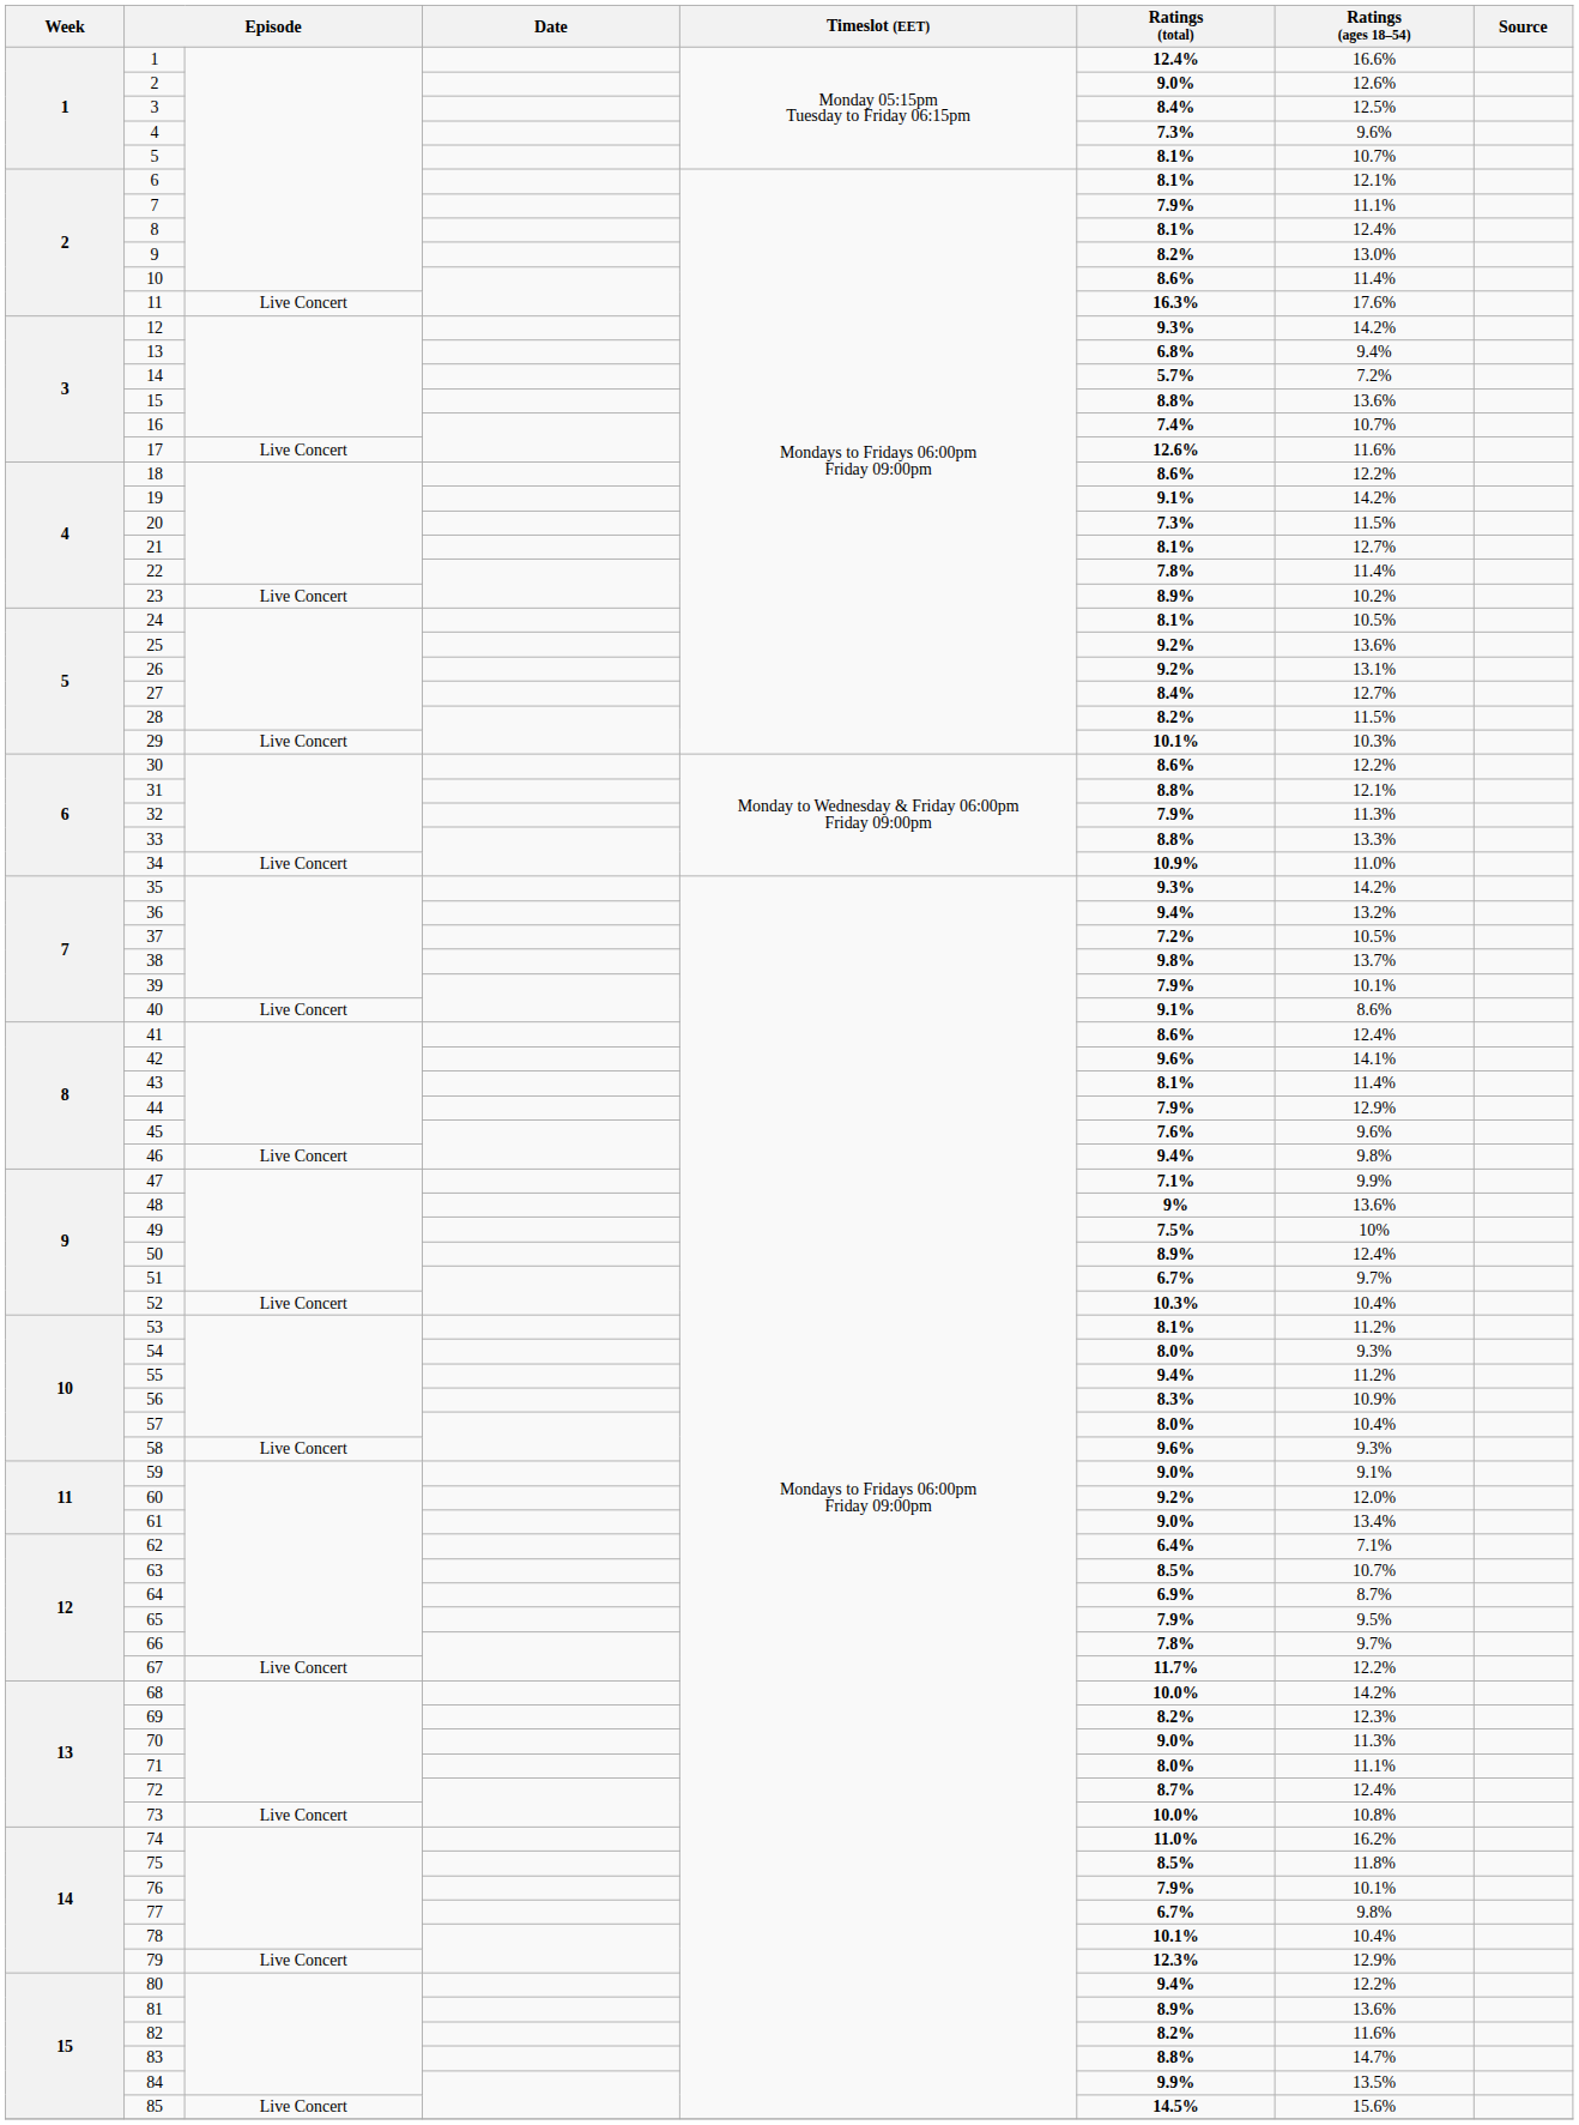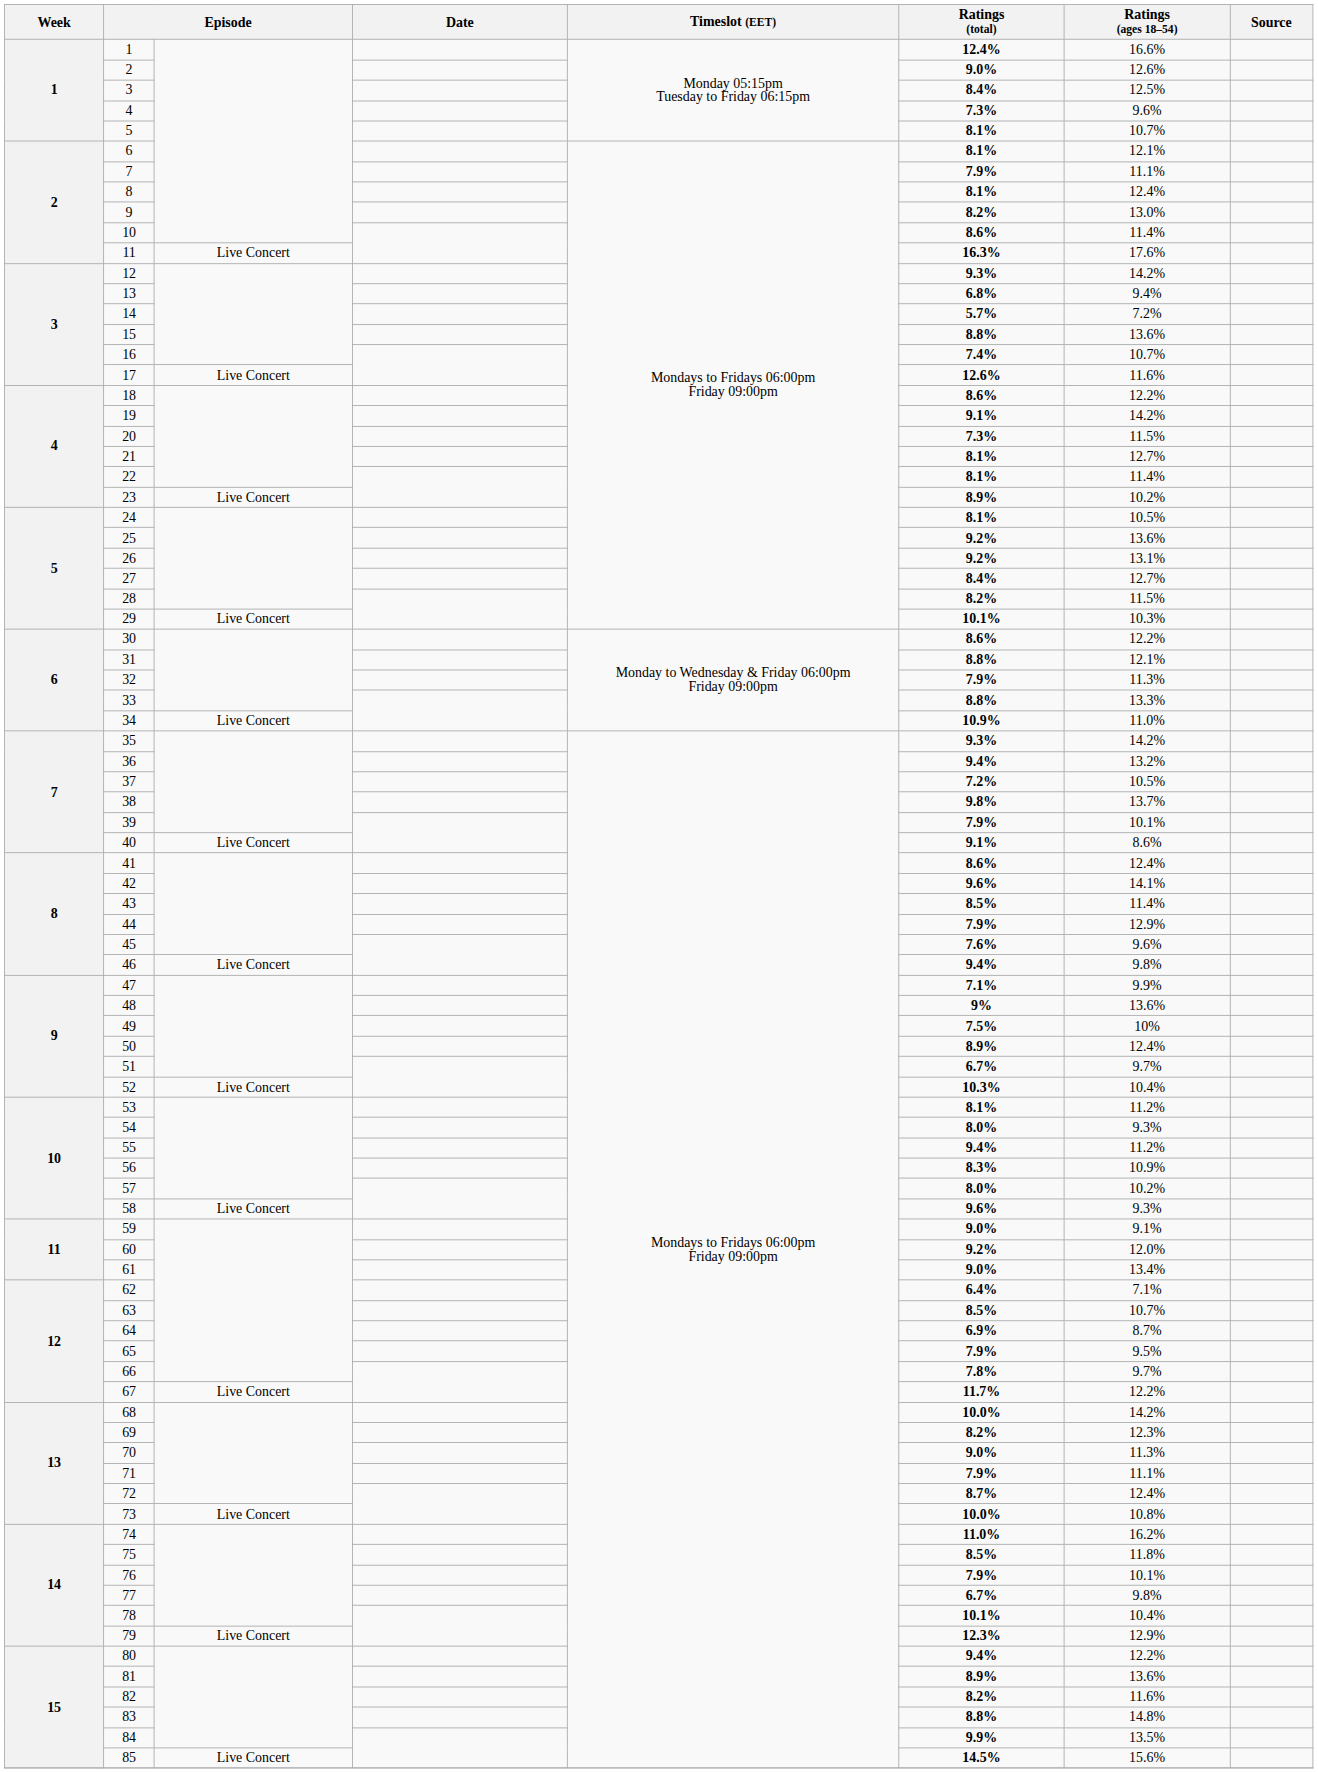 <table class="wikitable" style="text-align:center; background:#f9f9f9; line-height:16px;" width="95%">
 <tr>
 <th width="06%">Week</th>
 <th width="15%" colspan="2">Episode</th>
 <th width="13%">Date</th>
 <th width="20%">Timeslot <small>(EET)</small></th>
 <th width="10%">Ratings<br><small>(total)</small></th>
 <th width="10%">Ratings<br><small>(ages 18–54)</small></th>
 <th width="5%">Source</th>
 </tr>
 <tr>
 <th rowspan="5">1</th>
 <td>1</td>
 <td rowspan="10"></td>
 <td></td>
 <td rowspan="5">Monday 05:15pm<br>Tuesday to Friday 06:15pm</td>
 <td><strong>12.4%</strong></td>
 <td>16.6%</td>
 <td></td>
 </tr>
 <tr>
 <td>2</td>
 <td></td>
 <td><strong>9.0%</strong></td>
 <td>12.6%</td>
 <td></td>
 </tr>
 <tr>
 <td>3</td>
 <td></td>
 <td><strong>8.4%</strong></td>
 <td>12.5%</td>
 <td></td>
 </tr>
 <tr>
 <td>4</td>
 <td></td>
 <td><strong>7.3%</strong></td>
 <td>9.6%</td>
 <td></td>
 </tr>
 <tr>
 <td>5</td>
 <td></td>
 <td><strong>8.1%</strong></td>
 <td>10.7%</td>
 <td></td>
 </tr>
 <tr>
 <th rowspan="6">2</th>
 <td>6</td>
 <td></td>
 <td rowspan="24">Mondays to Fridays 06:00pm<br>Friday 09:00pm</td>
 <td><strong>8.1%</strong></td>
 <td>12.1%</td>
 <td></td>
 </tr>
 <tr>
 <td>7</td>
 <td></td>
 <td><strong>7.9%</strong></td>
 <td>11.1%</td>
 <td></td>
 </tr>
 <tr>
 <td>8</td>
 <td></td>
 <td><strong>8.1%</strong></td>
 <td>12.4%</td>
 <td></td>
 </tr>
 <tr>
 <td>9</td>
 <td></td>
 <td><strong>8.2%</strong></td>
 <td>13.0%</td>
 <td></td>
 </tr>
 <tr>
 <td>10</td>
 <td rowspan="2"></td>
 <td><strong>8.6%</strong></td>
 <td>11.4%</td>
 <td></td>
 </tr>
 <tr>
 <td>11</td>
 <td>Live Concert</td>
 <td><strong>16.3%</strong></td>
 <td>17.6%</td>
 <td></td>
 </tr>
 <tr>
 <th rowspan="6">3</th>
 <td>12</td>
 <td rowspan="5"></td>
 <td></td>
 <td><strong>9.3%</strong></td>
 <td>14.2%</td>
 <td></td>
 </tr>
 <tr>
 <td>13</td>
 <td></td>
 <td><strong>6.8%</strong></td>
 <td>9.4%</td>
 <td></td>
 </tr>
 <tr>
 <td>14</td>
 <td></td>
 <td><strong>5.7%</strong></td>
 <td>7.2%</td>
 <td></td>
 </tr>
 <tr>
 <td>15</td>
 <td></td>
 <td><strong>8.8%</strong></td>
 <td>13.6%</td>
 <td></td>
 </tr>
 <tr>
 <td>16</td>
 <td rowspan="2"></td>
 <td><strong>7.4%</strong></td>
 <td>10.7%</td>
 <td></td>
 </tr>
 <tr>
 <td>17</td>
 <td>Live Concert</td>
 <td><strong>12.6%</strong></td>
 <td>11.6%</td>
 <td></td>
 </tr>
 <tr>
 <th rowspan="6">4</th>
 <td>18</td>
 <td rowspan="5"></td>
 <td></td>
 <td><strong>8.6%</strong></td>
 <td>12.2%</td>
 <td></td>
 </tr>
 <tr>
 <td>19</td>
 <td></td>
 <td><strong>9.1%</strong></td>
 <td>14.2%</td>
 <td></td>
 </tr>
 <tr>
 <td>20</td>
 <td></td>
 <td><strong>7.3%</strong></td>
 <td>11.5%</td>
 <td></td>
 </tr>
 <tr>
 <td>21</td>
 <td></td>
 <td><strong>8.1%</strong></td>
 <td>12.7%</td>
 <td></td>
 </tr>
 <tr>
 <td>22</td>
 <td rowspan="2"></td>
-<td><strong>7.8%</strong></td>
+<td><strong>8.1%</strong></td>
 <td>11.4%</td>
 <td></td>
 </tr>
 <tr>
 <td>23</td>
 <td>Live Concert</td>
 <td><strong>8.9%</strong></td>
 <td>10.2%</td>
 <td></td>
 </tr>
 <tr>
 <th rowspan="6">5</th>
 <td>24</td>
 <td rowspan="5"></td>
 <td></td>
 <td><strong>8.1%</strong></td>
 <td>10.5%</td>
 <td></td>
 </tr>
 <tr>
 <td>25</td>
 <td></td>
 <td><strong>9.2%</strong></td>
 <td>13.6%</td>
 <td></td>
 </tr>
 <tr>
 <td>26</td>
 <td></td>
 <td><strong>9.2%</strong></td>
 <td>13.1%</td>
 <td></td>
 </tr>
 <tr>
 <td>27</td>
 <td></td>
 <td><strong>8.4%</strong></td>
 <td>12.7%</td>
 <td></td>
 </tr>
 <tr>
 <td>28</td>
 <td rowspan="2"></td>
 <td><strong>8.2%</strong></td>
 <td>11.5%</td>
 <td></td>
 </tr>
 <tr>
 <td>29</td>
 <td>Live Concert</td>
 <td><strong>10.1%</strong></td>
 <td>10.3%</td>
 <td></td>
 </tr>
 <tr>
 <th rowspan="5">6</th>
 <td>30</td>
 <td rowspan="4"></td>
 <td></td>
 <td rowspan="5">Monday to Wednesday & Friday 06:00pm<br>Friday 09:00pm</td>
 <td><strong>8.6%</strong></td>
 <td>12.2%</td>
 <td></td>
 </tr>
 <tr>
 <td>31</td>
 <td></td>
 <td><strong>8.8%</strong></td>
 <td>12.1%</td>
 <td></td>
 </tr>
 <tr>
 <td>32</td>
 <td></td>
 <td><strong>7.9%</strong></td>
 <td>11.3%</td>
 <td></td>
 </tr>
 <tr>
 <td>33</td>
 <td rowspan="2"></td>
 <td><strong>8.8%</strong></td>
 <td>13.3%</td>
 <td></td>
 </tr>
 <tr>
 <td>34</td>
 <td>Live Concert</td>
 <td><strong>10.9%</strong></td>
 <td>11.0%</td>
 <td></td>
 </tr>
 <tr>
 <th rowspan="6">7</th>
 <td>35</td>
 <td rowspan="5"></td>
 <td></td>
 <td rowspan="51">Mondays to Fridays 06:00pm<br>Friday 09:00pm</td>
 <td><strong>9.3%</strong></td>
 <td>14.2%</td>
 <td></td>
 </tr>
 <tr>
 <td>36</td>
 <td></td>
 <td><strong>9.4%</strong></td>
 <td>13.2%</td>
 <td></td>
 </tr>
 <tr>
 <td>37</td>
 <td></td>
 <td><strong>7.2%</strong></td>
 <td>10.5%</td>
 <td></td>
 </tr>
 <tr>
 <td>38</td>
 <td></td>
 <td><strong>9.8%</strong></td>
 <td>13.7%</td>
 <td></td>
 </tr>
 <tr>
 <td>39</td>
 <td rowspan="2"></td>
 <td><strong>7.9%</strong></td>
 <td>10.1%</td>
 <td></td>
 </tr>
 <tr>
 <td>40</td>
 <td>Live Concert</td>
 <td><strong>9.1%</strong></td>
 <td>8.6%</td>
 <td></td>
 </tr>
 <tr>
 <th rowspan="6">8</th>
 <td>41</td>
 <td rowspan="5"></td>
 <td></td>
 <td><strong>8.6%</strong></td>
 <td>12.4%</td>
 <td></td>
 </tr>
 <tr>
 <td>42</td>
 <td></td>
 <td><strong>9.6%</strong></td>
 <td>14.1%</td>
 <td></td>
 </tr>
 <tr>
 <td>43</td>
 <td></td>
-<td><strong>8.1%</strong></td>
+<td><strong>8.5%</strong></td>
 <td>11.4%</td>
 <td></td>
 </tr>
 <tr>
 <td>44</td>
 <td></td>
 <td><strong>7.9%</strong></td>
 <td>12.9%</td>
 <td></td>
 </tr>
 <tr>
 <td>45</td>
 <td rowspan="2"></td>
 <td><strong>7.6%</strong></td>
 <td>9.6%</td>
 <td></td>
 </tr>
 <tr>
 <td>46</td>
 <td>Live Concert</td>
 <td><strong>9.4%</strong></td>
 <td>9.8%</td>
 <td></td>
 </tr>
 <tr>
 <th rowspan="6">9</th>
 <td>47</td>
 <td rowspan="5"></td>
 <td></td>
 <td><strong>7.1%</strong></td>
 <td>9.9%</td>
 <td></td>
 </tr>
 <tr>
 <td>48</td>
 <td></td>
 <td><strong>9%</strong></td>
 <td>13.6%</td>
 <td></td>
 </tr>
 <tr>
 <td>49</td>
 <td></td>
 <td><strong>7.5%</strong></td>
 <td>10%</td>
 <td></td>
 </tr>
 <tr>
 <td>50</td>
 <td></td>
 <td><strong>8.9%</strong></td>
 <td>12.4%</td>
 <td></td>
 </tr>
 <tr>
 <td>51</td>
 <td rowspan="2"></td>
 <td><strong>6.7%</strong></td>
 <td>9.7%</td>
 <td></td>
 </tr>
 <tr>
 <td>52</td>
 <td>Live Concert</td>
 <td><strong>10.3%</strong></td>
 <td>10.4%</td>
 <td></td>
 </tr>
 <tr>
 <th rowspan="6">10</th>
 <td>53</td>
 <td rowspan="5"></td>
 <td></td>
 <td><strong>8.1%</strong></td>
 <td>11.2%</td>
 <td></td>
 </tr>
 <tr>
 <td>54</td>
 <td></td>
 <td><strong>8.0%</strong></td>
 <td>9.3%</td>
 <td></td>
 </tr>
 <tr>
 <td>55</td>
 <td></td>
 <td><strong>9.4%</strong></td>
 <td>11.2%</td>
 <td></td>
 </tr>
 <tr>
 <td>56</td>
 <td></td>
 <td><strong>8.3%</strong></td>
 <td>10.9%</td>
 <td></td>
 </tr>
 <tr>
 <td>57</td>
 <td rowspan="2"></td>
 <td><strong>8.0%</strong></td>
-<td>10.4%</td>
+<td>10.2%</td>
 <td></td>
 </tr>
 <tr>
 <td>58</td>
 <td>Live Concert</td>
 <td><strong>9.6%</strong></td>
 <td>9.3%</td>
 <td></td>
 </tr>
 <tr>
 <th rowspan="3">11</th>
 <td>59</td>
 <td rowspan="8"></td>
 <td></td>
 <td><strong>9.0%</strong></td>
 <td>9.1%</td>
 <td></td>
 </tr>
 <tr>
 <td>60</td>
 <td></td>
 <td><strong>9.2%</strong></td>
 <td>12.0%</td>
 <td></td>
 </tr>
 <tr>
 <td>61</td>
 <td></td>
 <td><strong>9.0%</strong></td>
 <td>13.4%</td>
 <td></td>
 </tr>
 <tr>
 <th rowspan="6">12</th>
 <td>62</td>
 <td></td>
 <td><strong>6.4%</strong></td>
 <td>7.1%</td>
 <td></td>
 </tr>
 <tr>
 <td>63</td>
 <td></td>
 <td><strong>8.5%</strong></td>
 <td>10.7%</td>
 <td></td>
 </tr>
 <tr>
 <td>64</td>
 <td></td>
 <td><strong>6.9%</strong></td>
 <td>8.7%</td>
 <td></td>
 </tr>
 <tr>
 <td>65</td>
 <td></td>
 <td><strong>7.9%</strong></td>
 <td>9.5%</td>
 <td></td>
 </tr>
 <tr>
 <td>66</td>
 <td rowspan="2"></td>
 <td><strong>7.8%</strong></td>
 <td>9.7%</td>
 <td></td>
 </tr>
 <tr>
 <td>67</td>
 <td>Live Concert</td>
 <td><strong>11.7%</strong></td>
 <td>12.2%</td>
 <td></td>
 </tr>
 <tr>
 <th rowspan="6">13</th>
 <td>68</td>
 <td rowspan="5"></td>
 <td></td>
 <td><strong>10.0%</strong></td>
 <td>14.2%</td>
 <td></td>
 </tr>
 <tr>
 <td>69</td>
 <td></td>
 <td><strong>8.2%</strong></td>
 <td>12.3%</td>
 <td></td>
 </tr>
 <tr>
 <td>70</td>
 <td></td>
 <td><strong>9.0%</strong></td>
 <td>11.3%</td>
 <td></td>
 </tr>
 <tr>
 <td>71</td>
 <td></td>
-<td><strong>8.0%</strong></td>
+<td><strong>7.9%</strong></td>
 <td>11.1%</td>
 <td></td>
 </tr>
 <tr>
 <td>72</td>
 <td rowspan="2"></td>
 <td><strong>8.7%</strong></td>
 <td>12.4%</td>
 <td></td>
 </tr>
 <tr>
 <td>73</td>
 <td>Live Concert</td>
 <td><strong>10.0%</strong></td>
 <td>10.8%</td>
 <td></td>
 </tr>
 <tr>
 <th rowspan="6">14</th>
 <td>74</td>
 <td rowspan="5"></td>
 <td></td>
 <td><strong>11.0%</strong></td>
 <td>16.2%</td>
 <td></td>
 </tr>
 <tr>
 <td>75</td>
 <td></td>
 <td><strong>8.5%</strong></td>
 <td>11.8%</td>
 <td></td>
 </tr>
 <tr>
 <td>76</td>
 <td></td>
 <td><strong>7.9%</strong></td>
 <td>10.1%</td>
 <td></td>
 </tr>
 <tr>
 <td>77</td>
 <td></td>
 <td><strong>6.7%</strong></td>
 <td>9.8%</td>
 <td></td>
 </tr>
 <tr>
 <td>78</td>
 <td rowspan="2"></td>
 <td><strong>10.1%</strong></td>
 <td>10.4%</td>
 <td></td>
 </tr>
 <tr>
 <td>79</td>
 <td>Live Concert</td>
 <td><strong>12.3%</strong></td>
 <td>12.9%</td>
 <td></td>
 </tr>
 <tr>
 <th rowspan="6">15</th>
 <td>80</td>
 <td rowspan="5"></td>
 <td></td>
 <td><strong>9.4%</strong></td>
 <td>12.2%</td>
 <td></td>
 </tr>
 <tr>
 <td>81</td>
 <td></td>
 <td><strong>8.9%</strong></td>
 <td>13.6%</td>
 <td></td>
 </tr>
 <tr>
 <td>82</td>
 <td></td>
 <td><strong>8.2%</strong></td>
 <td>11.6%</td>
 <td></td>
 </tr>
 <tr>
 <td>83</td>
 <td></td>
 <td><strong>8.8%</strong></td>
-<td>14.7%</td>
+<td>14.8%</td>
 <td></td>
 </tr>
 <tr>
 <td>84</td>
 <td rowspan="2"></td>
 <td><strong>9.9%</strong></td>
 <td>13.5%</td>
 <td></td>
 </tr>
 <tr>
 <td>85</td>
 <td>Live Concert</td>
 <td><strong>14.5%</strong></td>
 <td>15.6%</td>
 <td></td>
 </tr>
 <tr>
 </tr>
 </table>
